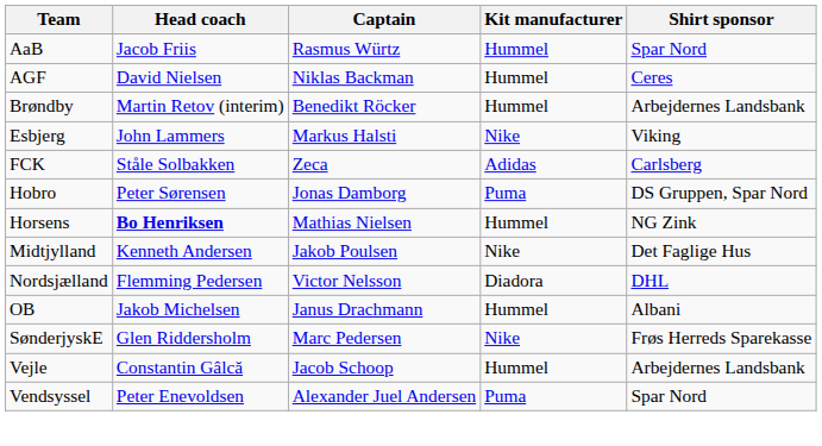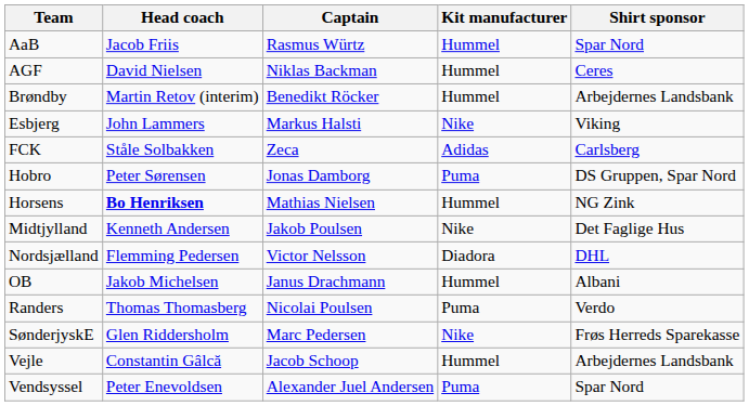 <table class="wikitable sortable" style="text-align: left;">
 <tr>
 <th>Team</th>
 <th>Head coach</th>
 <th>Captain</th>
 <th>Kit manufacturer</th>
 <th>Shirt sponsor</th>
 </tr>
 <tr>
 <td>AaB</td>
 <td> <a href='#'>Jacob Friis</a></td>
 <td> <a href='#'>Rasmus Würtz</a></td>
 <td><a href='#'>Hummel</a></td>
 <td><a href='#'>Spar Nord</a></td>
 </tr>
 <tr>
 <td>AGF</td>
 <td> <a href='#'>David Nielsen</a></td>
 <td> <a href='#'>Niklas Backman</a></td>
 <td>Hummel</td>
 <td><a href='#'>Ceres</a></td>
 </tr>
 <tr>
 <td>Brøndby</td>
 <td> <a href='#'>Martin Retov</a> (interim)</td>
 <td> <a href='#'>Benedikt Röcker</a></td>
 <td>Hummel</td>
 <td>Arbejdernes Landsbank</td>
 </tr>
 <tr>
 <td>Esbjerg</td>
 <td> <a href='#'>John Lammers</a></td>
 <td> <a href='#'>Markus Halsti</a></td>
 <td><a href='#'>Nike</a></td>
 <td>Viking</td>
 </tr>
 <tr>
 <td>FCK</td>
 <td> <a href='#'>Ståle Solbakken</a></td>
 <td> <a href='#'>Zeca</a></td>
 <td><a href='#'>Adidas</a></td>
 <td><a href='#'>Carlsberg</a></td>
 </tr>
 <tr>
 <td>Hobro</td>
 <td> <a href='#'>Peter Sørensen</a></td>
 <td> <a href='#'>Jonas Damborg</a></td>
 <td><a href='#'>Puma</a></td>
 <td>DS Gruppen, Spar Nord</td>
 </tr>
 <tr>
 <td>Horsens</td>
 <td><strong> <a href='#'>Bo Henriksen</a></strong></td>
 <td> <a href='#'>Mathias Nielsen</a></td>
 <td>Hummel</td>
 <td>NG Zink</td>
 </tr>
 <tr>
 <td>Midtjylland</td>
 <td> <a href='#'>Kenneth Andersen</a></td>
 <td> <a href='#'>Jakob Poulsen</a></td>
 <td>Nike</td>
 <td>Det Faglige Hus</td>
 </tr>
 <tr>
 <td>Nordsjælland</td>
 <td> <a href='#'>Flemming Pedersen</a></td>
 <td> <a href='#'>Victor Nelsson</a></td>
 <td>Diadora</td>
 <td><a href='#'>DHL</a></td>
 </tr>
 <tr>
 <td>OB</td>
 <td> <a href='#'>Jakob Michelsen</a></td>
 <td> <a href='#'>Janus Drachmann</a></td>
 <td>Hummel</td>
 <td>Albani</td>
 </tr>
 <tr>
+<td>Randers</td>
+<td> <a href='#'>Thomas Thomasberg</a></td>
+<td> <a href='#'>Nicolai Poulsen</a></td>
+<td>Puma</td>
+<td>Verdo</td>
+</tr>
+<tr>
 <td>SønderjyskE</td>
 <td> <a href='#'>Glen Riddersholm</a></td>
 <td> <a href='#'>Marc Pedersen</a></td>
 <td><a href='#'>Nike</a></td>
 <td>Frøs Herreds Sparekasse</td>
 </tr>
 <tr>
 <td>Vejle</td>
 <td> <a href='#'>Constantin Gâlcă</a></td>
 <td> <a href='#'>Jacob Schoop</a></td>
 <td>Hummel</td>
 <td>Arbejdernes Landsbank</td>
 </tr>
 <tr>
 <td>Vendsyssel</td>
 <td> <a href='#'>Peter Enevoldsen</a></td>
 <td> <a href='#'>Alexander Juel Andersen</a></td>
 <td><a href='#'>Puma</a></td>
 <td>Spar Nord</td>
 </tr>
 </table>
